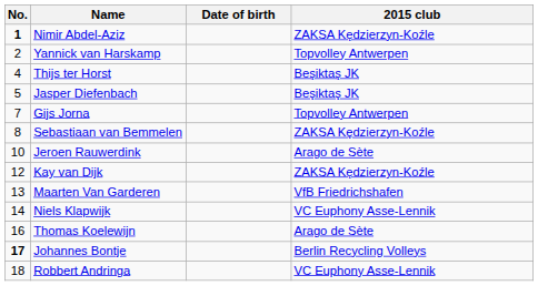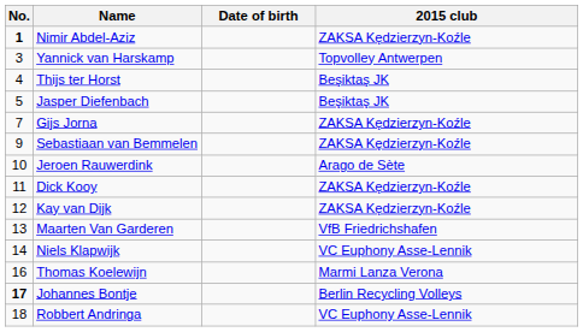 <table class="wikitable sortable" style="font-size:100%; text-align:left;">
 <tr>
 <th>No.</th>
 <th style="width:12em">Name</th>
 <th style="width:8em">Date of birth</th>
 <th style="width:19em">2015 club</th>
 </tr>
 <tr>
 <td align=center><strong>1</strong></td>
 <td><a href='#'>Nimir Abdel-Aziz</a></td>
 <td align=right></td>
 <td> <a href='#'>ZAKSA Kędzierzyn-Koźle</a></td>
 </tr>
 <tr>
-<td align=center>2</td>
+<td align=center>3</td>
 <td><a href='#'>Yannick van Harskamp</a></td>
 <td align=right></td>
 <td> <a href='#'>Topvolley Antwerpen</a></td>
 </tr>
 <tr>
 <td align=center>4</td>
 <td><a href='#'>Thijs ter Horst</a></td>
 <td align=right></td>
 <td> <a href='#'>Beşiktaş JK</a></td>
 </tr>
 <tr>
 <td align=center>5</td>
 <td><a href='#'>Jasper Diefenbach</a></td>
 <td align=right></td>
 <td> <a href='#'>Beşiktaş JK</a></td>
 </tr>
 <tr>
 <td align=center>7</td>
 <td><a href='#'>Gijs Jorna</a></td>
 <td align=right></td>
-<td> <a href='#'>Topvolley Antwerpen</a></td>
+<td> <a href='#'>ZAKSA Kędzierzyn-Koźle</a></td>
 </tr>
 <tr>
-<td align=center>8</td>
+<td align=center>9</td>
 <td><a href='#'>Sebastiaan van Bemmelen</a></td>
 <td align=right></td>
 <td> <a href='#'>ZAKSA Kędzierzyn-Koźle</a></td>
 </tr>
 <tr>
 <td align=center>10</td>
 <td><a href='#'>Jeroen Rauwerdink</a></td>
 <td align=right></td>
 <td> <a href='#'>Arago de Sète</a></td>
+</tr>
+<tr>
+<td align=center>11</td>
+<td><a href='#'>Dick Kooy</a></td>
+<td align=right></td>
+<td> <a href='#'>ZAKSA Kędzierzyn-Koźle</a></td>
 </tr>
 <tr>
 <td align=center>12</td>
 <td><a href='#'>Kay van Dijk</a></td>
 <td align=right></td>
 <td> <a href='#'>ZAKSA Kędzierzyn-Koźle</a></td>
 </tr>
 <tr>
 <td align=center>13</td>
 <td><a href='#'>Maarten Van Garderen</a></td>
 <td align=right></td>
 <td> <a href='#'>VfB Friedrichshafen</a></td>
 </tr>
 <tr>
 <td align=center>14</td>
 <td><a href='#'>Niels Klapwijk</a></td>
 <td align=right></td>
 <td> <a href='#'>VC Euphony Asse-Lennik</a></td>
 </tr>
 <tr>
 <td align=center>16</td>
 <td><a href='#'>Thomas Koelewijn</a></td>
 <td align=right></td>
-<td> <a href='#'>Arago de Sète</a></td>
+<td> <a href='#'>Marmi Lanza Verona</a></td>
 </tr>
 <tr>
 <td align=center><strong>17</strong></td>
 <td><a href='#'>Johannes Bontje</a></td>
 <td align=right></td>
 <td> <a href='#'>Berlin Recycling Volleys</a></td>
 </tr>
 <tr>
 <td align=center>18</td>
 <td><a href='#'>Robbert Andringa</a></td>
 <td align=right></td>
 <td> <a href='#'>VC Euphony Asse-Lennik</a></td>
 </tr>
 </table>
